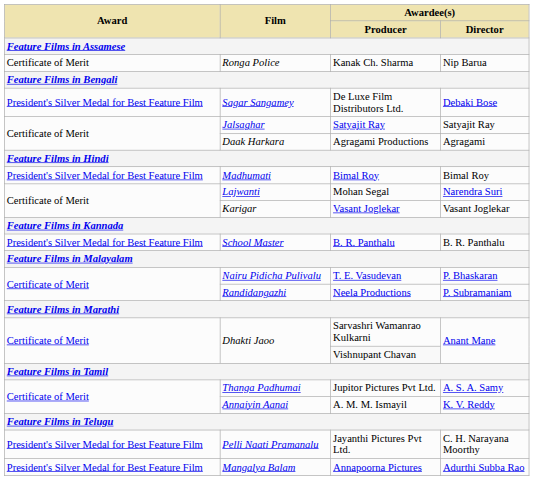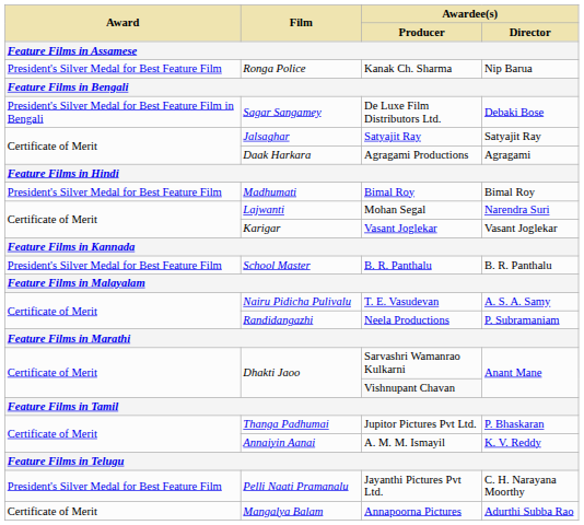 <table class="wikitable sortable" style="width:90%">
 <tr>
 <th scope="col" rowspan="2" style="background-color:#EFE4B0;width:37%">Award</th>
 <th scope="col" rowspan="2" style="background-color:#EFE4B0;width:19%">Film</th>
 <th scope="col" colspan="2" style="background-color:#EFE4B0;width:34%">Awardee(s)</th>
 </tr>
 <tr>
 <th scope="col" style="background-color:#EFE4B0;">Producer</th>
 <th scope="col" style="background-color:#EFE4B0;">Director</th>
 </tr>
 <tr style="background-color:#F4F4F4">
 <td colspan="43"><strong><em><a href='#'>Feature Films in Assamese</a></em></strong></td>
 </tr>
 <tr style="background-color:#FCFCFC">
-<td>Certificate of Merit</td>
+<td><a href='#'>President's Silver Medal for Best Feature Film</a></td>
 <td><em>Ronga Police</em></td>
 <td>Kanak Ch. Sharma</td>
 <td>Nip Barua</td>
 </tr>
 <tr style="background-color:#F4F4F4">
 <td colspan="4"><strong><em><a href='#'>Feature Films in Bengali</a></em></strong></td>
 </tr>
 <tr style="background-color:#FCFCFC">
-<td><a href='#'>President's Silver Medal for Best Feature Film</a></td>
+<td><a href='#'>President's Silver Medal for Best Feature Film in Bengali</a></td>
 <td><em><a href='#'>Sagar Sangamey</a></em></td>
 <td>De Luxe Film Distributors Ltd.</td>
 <td><a href='#'>Debaki Bose</a></td>
 </tr>
 <tr style="background-color:#FCFCFC">
 <td rowspan="2">Certificate of Merit</td>
 <td><em><a href='#'>Jalsaghar</a></em></td>
 <td><a href='#'>Satyajit Ray</a></td>
 <td>Satyajit Ray</td>
 </tr>
 <tr style="background-color:#FCFCFC">
 <td><em>Daak Harkara</em></td>
 <td>Agragami Productions</td>
 <td>Agragami</td>
 </tr>
 <tr style="background-color:#F4F4F4">
 <td colspan="4"><strong><em><a href='#'>Feature Films in Hindi</a></em></strong></td>
 </tr>
 <tr style="background-color:#FCFCFC">
 <td><a href='#'>President's Silver Medal for Best Feature Film</a></td>
 <td><em><a href='#'>Madhumati</a></em></td>
 <td><a href='#'>Bimal Roy</a></td>
 <td>Bimal Roy</td>
 </tr>
 <tr style="background-color:#FCFCFC">
 <td rowspan="2">Certificate of Merit</td>
 <td><em><a href='#'>Lajwanti</a></em></td>
 <td>Mohan Segal</td>
 <td><a href='#'>Narendra Suri</a></td>
 </tr>
 <tr style="background-color:#FCFCFC">
 <td><em>Karigar</em></td>
 <td><a href='#'>Vasant Joglekar</a></td>
 <td>Vasant Joglekar</td>
 </tr>
 <tr style="background-color:#F4F4F4">
 <td colspan="4"><strong><em><a href='#'>Feature Films in Kannada</a></em></strong></td>
 </tr>
 <tr style="background-color:#FCFCFC">
 <td><a href='#'>President's Silver Medal for Best Feature Film</a></td>
 <td><em><a href='#'>School Master</a></em></td>
 <td><a href='#'>B. R. Panthalu</a></td>
 <td>B. R. Panthalu</td>
 </tr>
 <tr style="background-color:#F4F4F4">
 <td colspan="4"><strong><em><a href='#'>Feature Films in Malayalam</a></em></strong></td>
 </tr>
 <tr style="background-color:#FCFCFC">
 <td rowspan="2"><a href='#'>Certificate of Merit</a></td>
 <td><em><a href='#'>Nairu Pidicha Pulivalu</a></em></td>
 <td><a href='#'>T. E. Vasudevan</a></td>
-<td><a href='#'>P. Bhaskaran</a></td>
+<td><a href='#'>A. S. A. Samy</a></td>
 </tr>
 <tr style="background-color:#FCFCFC">
 <td><em><a href='#'>Randidangazhi</a></em></td>
 <td><a href='#'>Neela Productions</a></td>
 <td><a href='#'>P. Subramaniam</a></td>
 </tr>
 <tr style="background-color:#F4F4F4">
 <td colspan="4"><strong><em><a href='#'>Feature Films in Marathi</a></em></strong></td>
 </tr>
 <tr style="background-color:#FCFCFC">
 <td rowspan="2"><a href='#'>Certificate of Merit</a></td>
 <td rowspan="2"><em>Dhakti Jaoo</em></td>
 <td>Sarvashri Wamanrao Kulkarni</td>
 <td rowspan="2"><a href='#'>Anant Mane</a></td>
 </tr>
 <tr>
 <td>Vishnupant Chavan</td>
 </tr>
 <tr style="background-color:#F4F4F4">
 <td colspan="4"><strong><em><a href='#'>Feature Films in Tamil</a></em></strong></td>
 </tr>
 <tr style="background-color:#FCFCFC">
 <td rowspan="2"><a href='#'>Certificate of Merit</a></td>
 <td><em><a href='#'>Thanga Padhumai</a></em></td>
 <td>Jupitor Pictures Pvt Ltd.</td>
-<td><a href='#'>A. S. A. Samy</a></td>
+<td><a href='#'>P. Bhaskaran</a></td>
 </tr>
 <tr style="background-color:#FCFCFC">
 <td><em><a href='#'>Annaiyin Aanai</a></em></td>
 <td>A. M. M. Ismayil</td>
 <td><a href='#'>K. V. Reddy</a></td>
 </tr>
 <tr style="background-color:#F4F4F4">
 <td colspan="4"><strong><em><a href='#'>Feature Films in Telugu</a></em></strong></td>
 </tr>
 <tr style="background-color:#FCFCFC">
 <td><a href='#'>President's Silver Medal for Best Feature Film</a></td>
 <td><em><a href='#'>Pelli Naati Pramanalu</a></em></td>
 <td>Jayanthi Pictures Pvt Ltd.</td>
 <td>C. H. Narayana Moorthy</td>
 </tr>
 <tr style="background-color:#FCFCFC">
-<td><a href='#'>President's Silver Medal for Best Feature Film</a></td>
+<td>Certificate of Merit</td>
 <td><em><a href='#'>Mangalya Balam</a></em></td>
 <td><a href='#'>Annapoorna Pictures</a></td>
 <td><a href='#'>Adurthi Subba Rao</a></td>
 </tr>
 </table>
